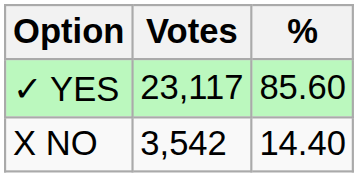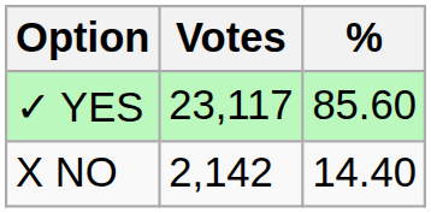 <table class="wikitable">
 <tr>
 <th>Option</th>
 <th>Votes</th>
 <th>%</th>
 </tr>
 <tr>
 <td style=background:#bbf8be>✓ YES</td>
 <td style=background:#bbf8be>23,117</td>
 <td style=background:#bbf8be>85.60</td>
 </tr>
 <tr>
 <td>X NO</td>
-<td>3,542</td>
+<td>2,142</td>
 <td>14.40</td>
 </tr>
 </table>
